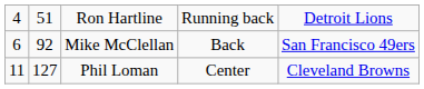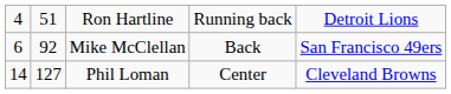 <table class="wikitable" style="text-align:center">
 <tr>
 <td>4</td>
 <td>51</td>
 <td>Ron Hartline</td>
 <td>Running back</td>
 <td><a href='#'>Detroit Lions</a></td>
 </tr>
 <tr>
 <td>6</td>
 <td>92</td>
 <td>Mike McClellan</td>
 <td>Back</td>
 <td><a href='#'>San Francisco 49ers</a></td>
 </tr>
 <tr>
-<td>11</td>
+<td>14</td>
 <td>127</td>
 <td>Phil Loman</td>
 <td>Center</td>
 <td><a href='#'>Cleveland Browns</a></td>
 </tr>
 </table>
